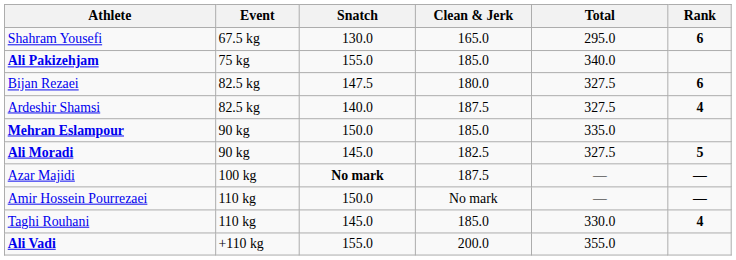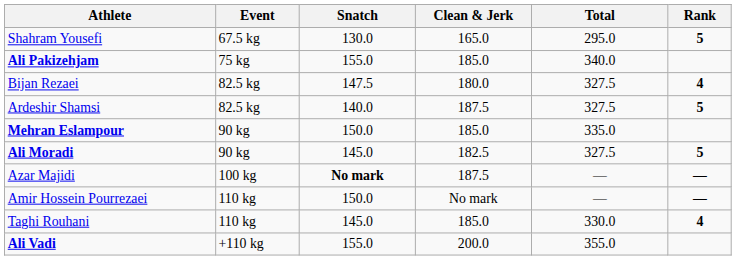 <table class="wikitable" width="60%" style="text-align:center; font-size:90%">
 <tr>
 <th width="20%">Athlete</th>
 <th width="8%">Event</th>
 <th width="11%">Snatch</th>
 <th width="11%">Clean & Jerk</th>
 <th width="13%">Total</th>
 <th width="6%">Rank</th>
 </tr>
 <tr>
 <td align="left"><a href='#'>Shahram Yousefi</a></td>
 <td align="left">67.5 kg</td>
 <td>130.0</td>
 <td>165.0</td>
 <td>295.0</td>
-<td><strong>6</strong></td>
+<td><strong>5</strong></td>
 </tr>
 <tr>
 <td align="left"><strong><a href='#'>Ali Pakizehjam</a></strong></td>
 <td align="left">75 kg</td>
 <td>155.0</td>
 <td>185.0</td>
 <td>340.0</td>
 <td></td>
 </tr>
 <tr>
 <td align="left"><a href='#'>Bijan Rezaei</a></td>
 <td align="left">82.5 kg</td>
 <td>147.5</td>
 <td>180.0</td>
 <td>327.5</td>
-<td><strong>6</strong></td>
+<td><strong>4</strong></td>
 </tr>
 <tr>
 <td align="left"><a href='#'>Ardeshir Shamsi</a></td>
 <td align="left">82.5 kg</td>
 <td>140.0</td>
 <td>187.5</td>
 <td>327.5</td>
-<td><strong>4</strong></td>
+<td><strong>5</strong></td>
 </tr>
 <tr>
 <td align="left"><strong><a href='#'>Mehran Eslampour</a></strong></td>
 <td align="left">90 kg</td>
 <td>150.0</td>
 <td>185.0</td>
 <td>335.0</td>
 <td></td>
 </tr>
 <tr>
 <td align="left"><strong><a href='#'>Ali Moradi</a></strong></td>
 <td align="left">90 kg</td>
 <td>145.0</td>
 <td>182.5</td>
 <td>327.5</td>
 <td><strong>5</strong></td>
 </tr>
 <tr>
 <td align="left"><a href='#'>Azar Majidi</a></td>
 <td align="left">100 kg</td>
 <td><strong>No mark</strong></td>
 <td>187.5</td>
 <td>—</td>
 <td><strong>—</strong></td>
 </tr>
 <tr>
 <td align="left"><a href='#'>Amir Hossein Pourrezaei</a></td>
 <td align="left">110 kg</td>
 <td>150.0</td>
 <td>No mark</td>
 <td>—</td>
 <td><strong>—</strong></td>
 </tr>
 <tr>
 <td align="left"><a href='#'>Taghi Rouhani</a></td>
 <td align="left">110 kg</td>
 <td>145.0</td>
 <td>185.0</td>
 <td>330.0</td>
 <td><strong>4</strong></td>
 </tr>
 <tr>
 <td align="left"><strong><a href='#'>Ali Vadi</a></strong></td>
 <td align="left">+110 kg</td>
 <td>155.0</td>
 <td>200.0</td>
 <td>355.0</td>
 <td></td>
 </tr>
 </table>
